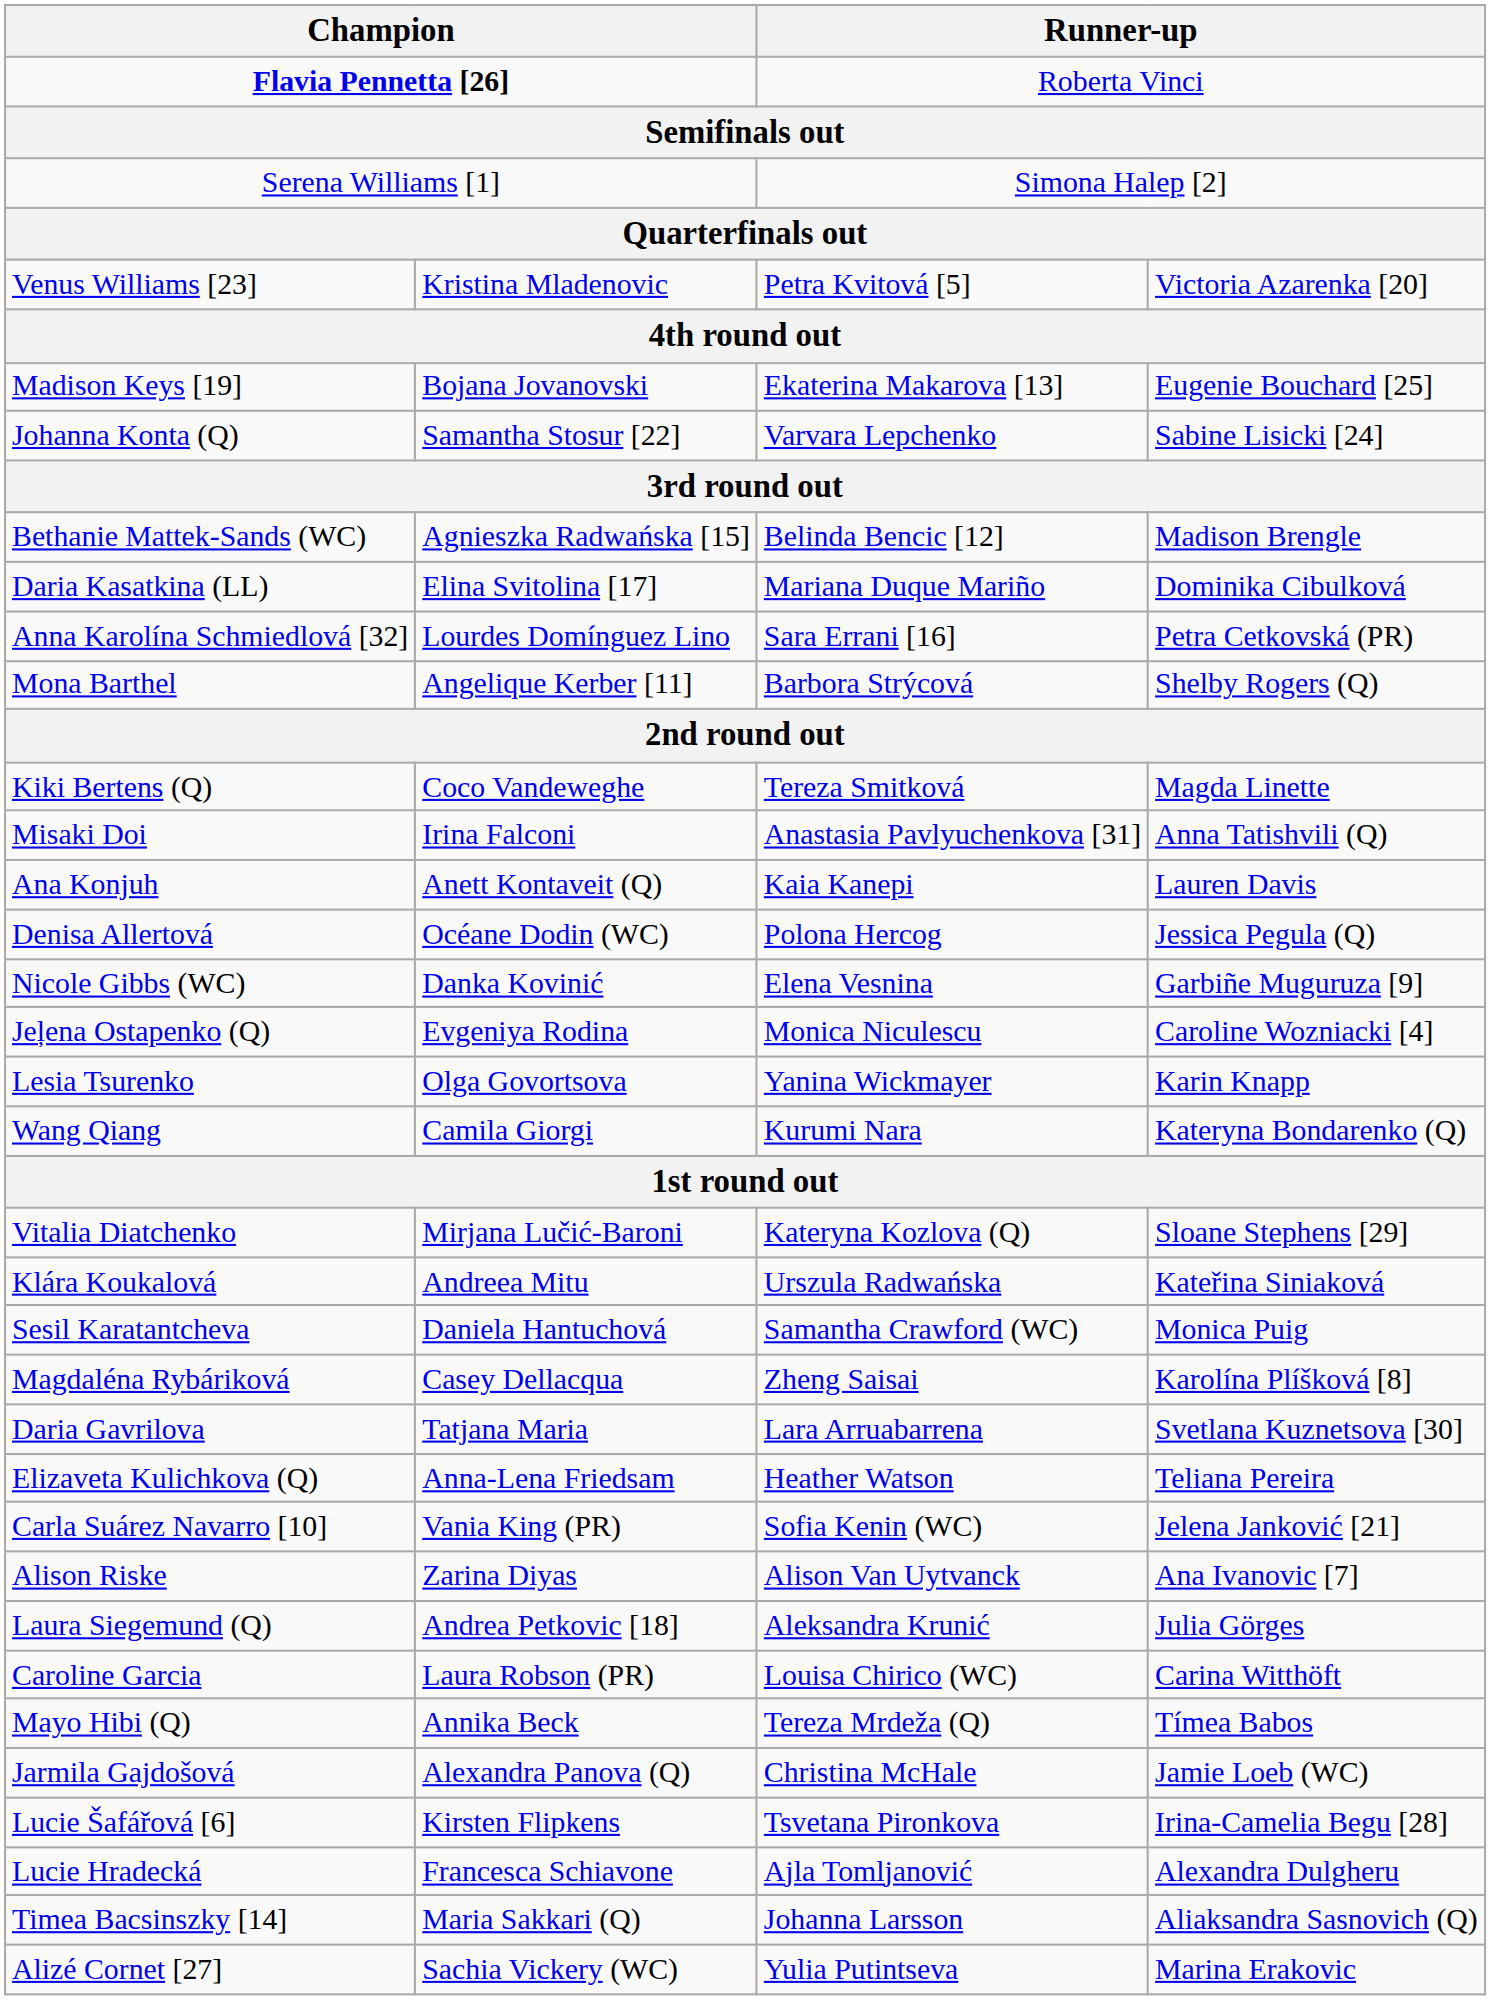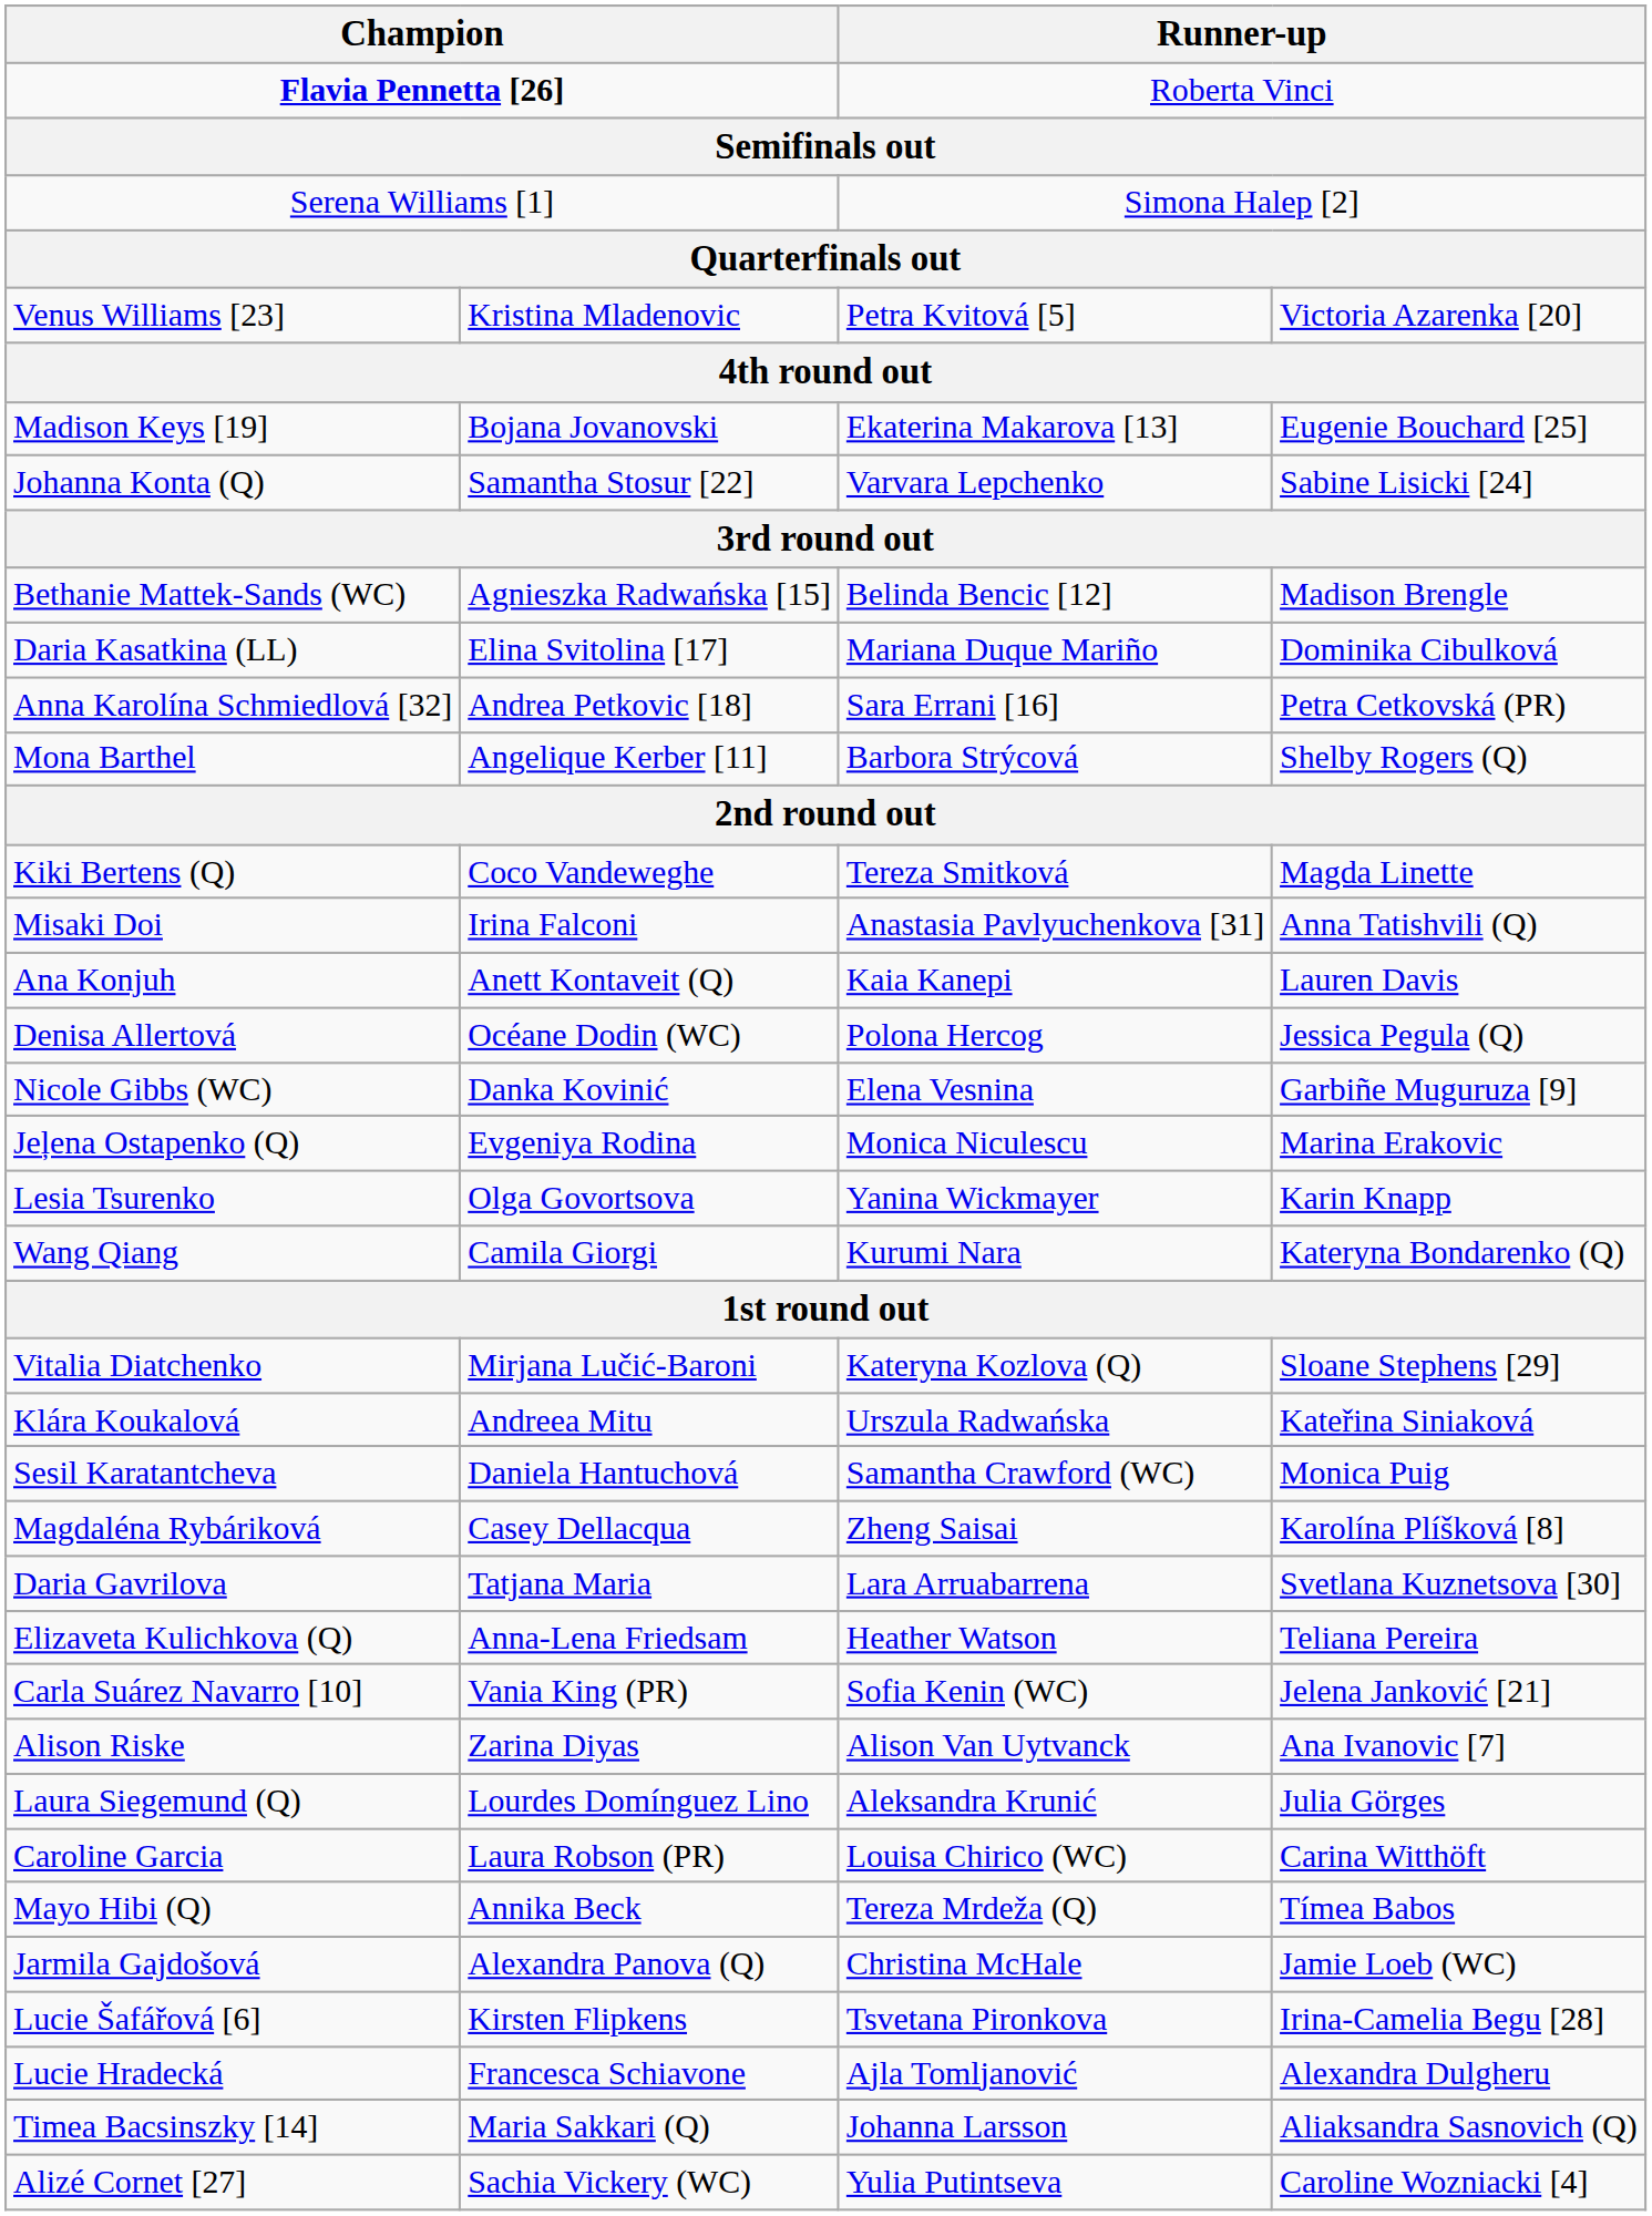 <table class="wikitable collapsible collapsed" style="font-size:90%">
 <tr style="font-size:110%">
 <th colspan="2"><strong>Champion</strong></th>
 <th colspan="2">Runner-up</th>
 </tr>
 <tr style="text-align:center;">
 <td colspan="2"> <strong><a href='#'>Flavia Pennetta</a> [26]</strong></td>
 <td colspan="2"> <a href='#'>Roberta Vinci</a></td>
 </tr>
 <tr style="font-size:110%">
 <th colspan="4">Semifinals out</th>
 </tr>
 <tr style="text-align:center;">
 <td colspan="2"> <a href='#'>Serena Williams</a> [1]</td>
 <td colspan="2"> <a href='#'>Simona Halep</a> [2]</td>
 </tr>
 <tr style="font-size:110%">
 <th colspan="4">Quarterfinals out</th>
 </tr>
 <tr>
 <td> <a href='#'>Venus Williams</a> [23]</td>
 <td> <a href='#'>Kristina Mladenovic</a></td>
 <td> <a href='#'>Petra Kvitová</a> [5]</td>
 <td> <a href='#'>Victoria Azarenka</a> [20]</td>
 </tr>
 <tr style="font-size:110%">
 <th colspan="4">4th round out</th>
 </tr>
 <tr>
 <td> <a href='#'>Madison Keys</a> [19]</td>
 <td> <a href='#'>Bojana Jovanovski</a></td>
 <td> <a href='#'>Ekaterina Makarova</a> [13]</td>
 <td> <a href='#'>Eugenie Bouchard</a> [25]</td>
 </tr>
 <tr>
 <td> <a href='#'>Johanna Konta</a> (Q)</td>
 <td> <a href='#'>Samantha Stosur</a> [22]</td>
 <td> <a href='#'>Varvara Lepchenko</a></td>
 <td> <a href='#'>Sabine Lisicki</a> [24]</td>
 </tr>
 <tr style="font-size:110%">
 <th colspan="4">3rd round out</th>
 </tr>
 <tr>
 <td> <a href='#'>Bethanie Mattek-Sands</a> (WC)</td>
 <td> <a href='#'>Agnieszka Radwańska</a> [15]</td>
 <td> <a href='#'>Belinda Bencic</a> [12]</td>
 <td> <a href='#'>Madison Brengle</a></td>
 </tr>
 <tr>
 <td> <a href='#'>Daria Kasatkina</a> (LL)</td>
 <td> <a href='#'>Elina Svitolina</a> [17]</td>
 <td> <a href='#'>Mariana Duque Mariño</a></td>
 <td> <a href='#'>Dominika Cibulková</a></td>
 </tr>
 <tr>
 <td> <a href='#'>Anna Karolína Schmiedlová</a> [32]</td>
-<td> <a href='#'>Lourdes Domínguez Lino</a></td>
+<td> <a href='#'>Andrea Petkovic</a> [18]</td>
 <td> <a href='#'>Sara Errani</a> [16]</td>
 <td> <a href='#'>Petra Cetkovská</a> (PR)</td>
 </tr>
 <tr>
 <td> <a href='#'>Mona Barthel</a></td>
 <td> <a href='#'>Angelique Kerber</a> [11]</td>
 <td> <a href='#'>Barbora Strýcová</a></td>
 <td> <a href='#'>Shelby Rogers</a> (Q)</td>
 </tr>
 <tr style="font-size:110%">
 <th colspan="4">2nd round out</th>
 </tr>
 <tr>
 <td> <a href='#'>Kiki Bertens</a> (Q)</td>
 <td> <a href='#'>Coco Vandeweghe</a></td>
 <td> <a href='#'>Tereza Smitková</a></td>
 <td> <a href='#'>Magda Linette</a></td>
 </tr>
 <tr>
 <td> <a href='#'>Misaki Doi</a></td>
 <td> <a href='#'>Irina Falconi</a></td>
 <td> <a href='#'>Anastasia Pavlyuchenkova</a> [31]</td>
 <td> <a href='#'>Anna Tatishvili</a> (Q)</td>
 </tr>
 <tr>
 <td> <a href='#'>Ana Konjuh</a></td>
 <td> <a href='#'>Anett Kontaveit</a> (Q)</td>
 <td> <a href='#'>Kaia Kanepi</a></td>
 <td> <a href='#'>Lauren Davis</a></td>
 </tr>
 <tr>
 <td> <a href='#'>Denisa Allertová</a></td>
 <td> <a href='#'>Océane Dodin</a> (WC)</td>
 <td> <a href='#'>Polona Hercog</a></td>
 <td> <a href='#'>Jessica Pegula</a> (Q)</td>
 </tr>
 <tr>
 <td> <a href='#'>Nicole Gibbs</a> (WC)</td>
 <td> <a href='#'>Danka Kovinić</a></td>
 <td> <a href='#'>Elena Vesnina</a></td>
 <td> <a href='#'>Garbiñe Muguruza</a> [9]</td>
 </tr>
 <tr>
 <td> <a href='#'>Jeļena Ostapenko</a> (Q)</td>
 <td> <a href='#'>Evgeniya Rodina</a></td>
 <td> <a href='#'>Monica Niculescu</a></td>
-<td> <a href='#'>Caroline Wozniacki</a> [4]</td>
+<td> <a href='#'>Marina Erakovic</a></td>
 </tr>
 <tr>
 <td> <a href='#'>Lesia Tsurenko</a></td>
 <td> <a href='#'>Olga Govortsova</a></td>
 <td> <a href='#'>Yanina Wickmayer</a></td>
 <td> <a href='#'>Karin Knapp</a></td>
 </tr>
 <tr>
 <td> <a href='#'>Wang Qiang</a></td>
 <td> <a href='#'>Camila Giorgi</a></td>
 <td> <a href='#'>Kurumi Nara</a></td>
 <td> <a href='#'>Kateryna Bondarenko</a> (Q)</td>
 </tr>
 <tr style="font-size:110%">
 <th colspan="4">1st round out</th>
 </tr>
 <tr>
 <td> <a href='#'>Vitalia Diatchenko</a></td>
 <td> <a href='#'>Mirjana Lučić-Baroni</a></td>
 <td> <a href='#'>Kateryna Kozlova</a> (Q)</td>
 <td> <a href='#'>Sloane Stephens</a> [29]</td>
 </tr>
 <tr>
 <td> <a href='#'>Klára Koukalová</a></td>
 <td> <a href='#'>Andreea Mitu</a></td>
 <td> <a href='#'>Urszula Radwańska</a></td>
 <td> <a href='#'>Kateřina Siniaková</a></td>
 </tr>
 <tr>
 <td> <a href='#'>Sesil Karatantcheva</a></td>
 <td> <a href='#'>Daniela Hantuchová</a></td>
 <td> <a href='#'>Samantha Crawford</a> (WC)</td>
 <td> <a href='#'>Monica Puig</a></td>
 </tr>
 <tr>
 <td> <a href='#'>Magdaléna Rybáriková</a></td>
 <td> <a href='#'>Casey Dellacqua</a></td>
 <td> <a href='#'>Zheng Saisai</a></td>
 <td> <a href='#'>Karolína Plíšková</a> [8]</td>
 </tr>
 <tr>
 <td> <a href='#'>Daria Gavrilova</a></td>
 <td> <a href='#'>Tatjana Maria</a></td>
 <td> <a href='#'>Lara Arruabarrena</a></td>
 <td> <a href='#'>Svetlana Kuznetsova</a> [30]</td>
 </tr>
 <tr>
 <td> <a href='#'>Elizaveta Kulichkova</a> (Q)</td>
 <td> <a href='#'>Anna-Lena Friedsam</a></td>
 <td> <a href='#'>Heather Watson</a></td>
 <td> <a href='#'>Teliana Pereira</a></td>
 </tr>
 <tr>
 <td> <a href='#'>Carla Suárez Navarro</a> [10]</td>
 <td> <a href='#'>Vania King</a> (PR)</td>
 <td> <a href='#'>Sofia Kenin</a> (WC)</td>
 <td> <a href='#'>Jelena Janković</a> [21]</td>
 </tr>
 <tr>
 <td> <a href='#'>Alison Riske</a></td>
 <td> <a href='#'>Zarina Diyas</a></td>
 <td> <a href='#'>Alison Van Uytvanck</a></td>
 <td> <a href='#'>Ana Ivanovic</a> [7]</td>
 </tr>
 <tr>
 <td> <a href='#'>Laura Siegemund</a> (Q)</td>
-<td> <a href='#'>Andrea Petkovic</a> [18]</td>
+<td> <a href='#'>Lourdes Domínguez Lino</a></td>
 <td> <a href='#'>Aleksandra Krunić</a></td>
 <td> <a href='#'>Julia Görges</a></td>
 </tr>
 <tr>
 <td> <a href='#'>Caroline Garcia</a></td>
 <td> <a href='#'>Laura Robson</a> (PR)</td>
 <td> <a href='#'>Louisa Chirico</a> (WC)</td>
 <td> <a href='#'>Carina Witthöft</a></td>
 </tr>
 <tr>
 <td> <a href='#'>Mayo Hibi</a> (Q)</td>
 <td> <a href='#'>Annika Beck</a></td>
 <td> <a href='#'>Tereza Mrdeža</a> (Q)</td>
 <td> <a href='#'>Tímea Babos</a></td>
 </tr>
 <tr>
 <td> <a href='#'>Jarmila Gajdošová</a></td>
 <td> <a href='#'>Alexandra Panova</a> (Q)</td>
 <td> <a href='#'>Christina McHale</a></td>
 <td> <a href='#'>Jamie Loeb</a> (WC)</td>
 </tr>
 <tr>
 <td> <a href='#'>Lucie Šafářová</a> [6]</td>
 <td> <a href='#'>Kirsten Flipkens</a></td>
 <td> <a href='#'>Tsvetana Pironkova</a></td>
 <td> <a href='#'>Irina-Camelia Begu</a> [28]</td>
 </tr>
 <tr>
 <td> <a href='#'>Lucie Hradecká</a></td>
 <td> <a href='#'>Francesca Schiavone</a></td>
 <td> <a href='#'>Ajla Tomljanović</a></td>
 <td> <a href='#'>Alexandra Dulgheru</a></td>
 </tr>
 <tr>
 <td> <a href='#'>Timea Bacsinszky</a> [14]</td>
 <td> <a href='#'>Maria Sakkari</a> (Q)</td>
 <td> <a href='#'>Johanna Larsson</a></td>
 <td> <a href='#'>Aliaksandra Sasnovich</a> (Q)</td>
 </tr>
 <tr>
 <td> <a href='#'>Alizé Cornet</a> [27]</td>
 <td> <a href='#'>Sachia Vickery</a> (WC)</td>
 <td> <a href='#'>Yulia Putintseva</a></td>
-<td> <a href='#'>Marina Erakovic</a></td>
+<td> <a href='#'>Caroline Wozniacki</a> [4]</td>
 </tr>
 </table>
